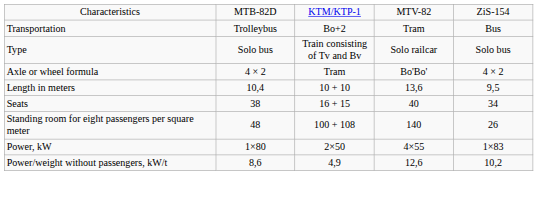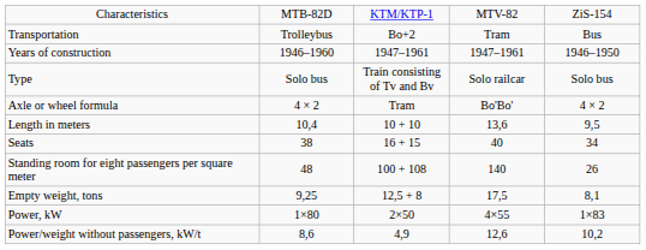 <table class="wikitable centered" style="width:95%; text-align:center;">
 <tr>
 <td style="width:40%;">Characteristics</td>
 <td style="width:15%;">MTB-82D</td>
 <td style="width:15%;"><a href='#'>KTM/KTP-1</a></td>
 <td style="width:15%;">MTV-82</td>
 <td style="width:15%;">ZiS-154</td>
 </tr>
 <tr>
 <td style="text-align:left;">Transportation</td>
 <td>Trolleybus</td>
 <td>Bo+2</td>
 <td>Tram</td>
 <td>Bus</td>
+</tr>
+<tr>
+<td style="text-align:left;">Years of construction</td>
+<td>1946–1960</td>
+<td>1947–1961</td>
+<td>1947–1961</td>
+<td>1946–1950</td>
 </tr>
 <tr>
 <td style="text-align:left;">Type</td>
 <td>Solo bus</td>
 <td>Train consisting of Tv and Bv</td>
 <td>Solo railcar</td>
 <td>Solo bus</td>
 </tr>
 <tr>
 <td style="text-align:left;">Axle or wheel formula</td>
 <td>4 × 2</td>
 <td>Tram</td>
 <td>Bo'Bo'</td>
 <td>4 × 2</td>
 </tr>
 <tr>
 <td style="text-align:left;">Length in meters</td>
 <td>10,4</td>
 <td>10 + 10</td>
 <td>13,6</td>
 <td>9,5</td>
 </tr>
 <tr>
 <td style="text-align:left;">Seats</td>
 <td>38</td>
 <td>16 + 15</td>
 <td>40</td>
 <td>34</td>
 </tr>
 <tr>
 <td style="text-align:left;">Standing room for eight passengers per square meter</td>
 <td>48</td>
 <td>100 + 108</td>
 <td>140</td>
 <td>26</td>
 </tr>
 <tr>
+<td style="text-align:left;">Empty weight, tons</td>
+<td>9,25</td>
+<td>12,5 + 8</td>
+<td>17,5</td>
+<td>8,1</td>
+</tr>
+<tr>
 <td style="text-align:left;">Power, kW</td>
 <td>1×80</td>
 <td>2×50</td>
 <td>4×55</td>
 <td>1×83</td>
 </tr>
 <tr>
 <td style="text-align:left;">Power/weight without passengers, kW/t</td>
 <td>8,6</td>
 <td>4,9</td>
 <td>12,6</td>
 <td>10,2</td>
 </tr>
 </table>
